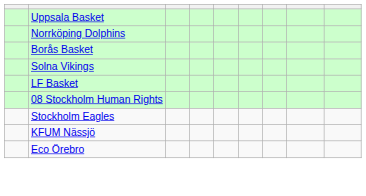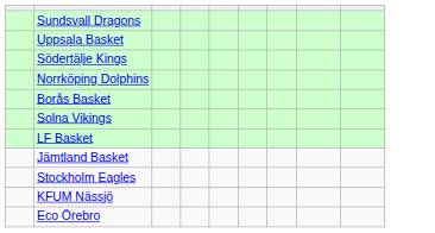 <table class="wikitable sortable">
 <tr>
 <th width=30></th>
 <th></th>
 <th width=30></th>
 <th width=30></th>
 <th width=30></th>
 <th width=30></th>
 <th width=30></th>
 <th width=50></th>
 <th width=50></th>
 </tr>
 <tr style="background:#cfc;">
 <td></td>
+<td><a href='#'>Sundsvall Dragons</a></td>
+<td></td>
+<td></td>
+<td></td>
+<td></td>
+<td></td>
+<td></td>
+<td></td>
+</tr>
+<tr style="background:#cfc;">
+<td></td>
 <td><a href='#'>Uppsala Basket</a></td>
+<td></td>
+<td></td>
+<td></td>
+<td></td>
+<td></td>
+<td></td>
+<td></td>
+</tr>
+<tr style="background:#cfc;">
+<td></td>
+<td><a href='#'>Södertälje Kings</a></td>
 <td></td>
 <td></td>
 <td></td>
 <td></td>
 <td></td>
 <td></td>
 <td></td>
 </tr>
 <tr style="background:#cfc;">
 <td></td>
 <td><a href='#'>Norrköping Dolphins</a></td>
 <td></td>
 <td></td>
 <td></td>
 <td></td>
 <td></td>
 <td></td>
 <td></td>
 </tr>
 <tr style="background:#cfc;">
 <td></td>
 <td><a href='#'>Borås Basket</a></td>
 <td></td>
 <td></td>
 <td></td>
 <td></td>
 <td></td>
 <td></td>
 <td></td>
 </tr>
 <tr style="background:#cfc;">
 <td></td>
 <td><a href='#'>Solna Vikings</a></td>
 <td></td>
 <td></td>
 <td></td>
 <td></td>
 <td></td>
 <td></td>
 <td></td>
 </tr>
 <tr style="background:#cfc;">
 <td></td>
 <td><a href='#'>LF Basket</a></td>
 <td></td>
 <td></td>
 <td></td>
 <td></td>
 <td></td>
 <td></td>
 <td></td>
 </tr>
-<tr style="background:#cfc;">
+<tr>
 <td></td>
-<td><a href='#'>08 Stockholm Human Rights</a></td>
+<td><a href='#'>Jämtland Basket</a></td>
 <td></td>
 <td></td>
 <td></td>
 <td></td>
 <td></td>
 <td></td>
 <td></td>
 </tr>
 <tr>
 <td></td>
 <td><a href='#'>Stockholm Eagles</a></td>
 <td></td>
 <td></td>
 <td></td>
 <td></td>
 <td></td>
 <td></td>
 <td></td>
 </tr>
 <tr>
 <td></td>
 <td><a href='#'>KFUM Nässjö</a></td>
 <td></td>
 <td></td>
 <td></td>
 <td></td>
 <td></td>
 <td></td>
 <td></td>
 </tr>
 <tr>
 <td></td>
 <td><a href='#'>Eco Örebro</a></td>
 <td></td>
 <td></td>
 <td></td>
 <td></td>
 <td></td>
 <td></td>
 <td></td>
 </tr>
 </table>
